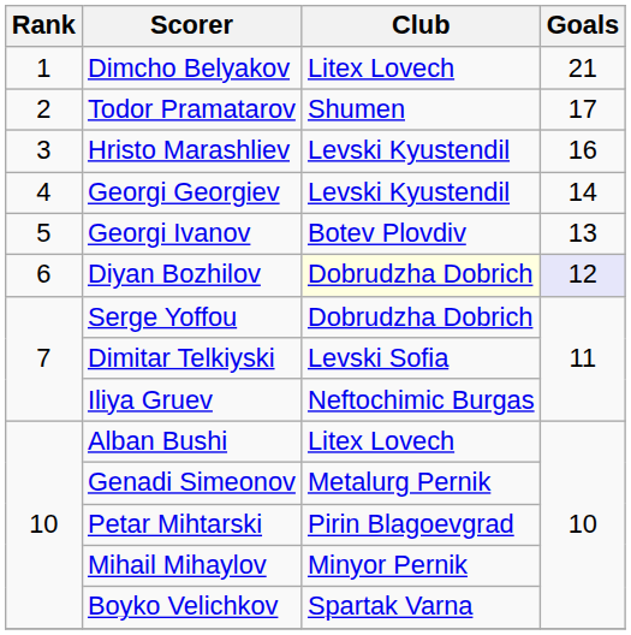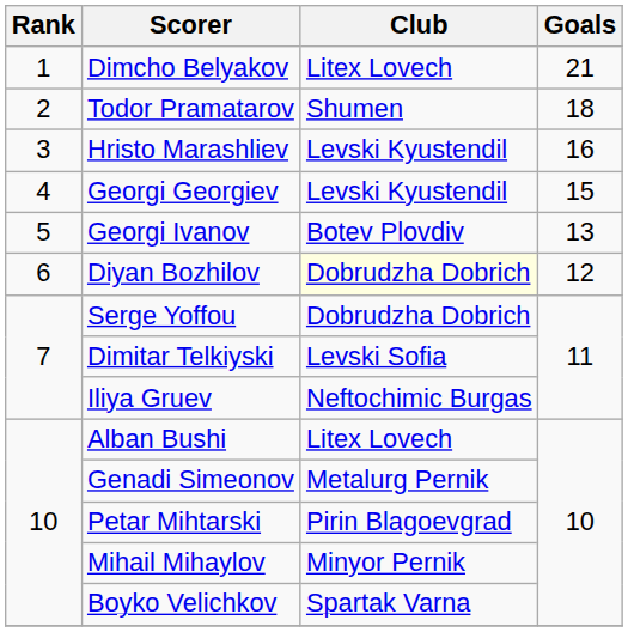 <table class="wikitable" style="text-align:center">
 <tr>
 <th>Rank</th>
 <th>Scorer</th>
 <th>Club</th>
 <th>Goals</th>
 </tr>
 <tr>
 <td>1</td>
 <td align="left"> <a href='#'>Dimcho Belyakov</a></td>
 <td align="left"><a href='#'>Litex Lovech</a></td>
 <td>21</td>
 </tr>
 <tr>
 <td>2</td>
 <td align="left"> <a href='#'>Todor Pramatarov</a></td>
 <td align="left"><a href='#'>Shumen</a></td>
-<td>17</td>
+<td>18</td>
 </tr>
 <tr>
 <td>3</td>
 <td align="left"> <a href='#'>Hristo Marashliev</a></td>
 <td align="left"><a href='#'>Levski Kyustendil</a></td>
 <td>16</td>
 </tr>
 <tr>
 <td>4</td>
 <td align="left"> <a href='#'>Georgi Georgiev</a></td>
 <td align="left"><a href='#'>Levski Kyustendil</a></td>
-<td>14</td>
+<td>15</td>
 </tr>
 <tr>
 <td>5</td>
 <td align="left"> <a href='#'>Georgi Ivanov</a></td>
 <td align="left"><a href='#'>Botev Plovdiv</a></td>
 <td>13</td>
 </tr>
 <tr>
 <td>6</td>
 <td align="left"> <a href='#'>Diyan Bozhilov</a></td>
 <td align="left" style="background: lightyellow;"><a href='#'>Dobrudzha Dobrich</a></td>
-<td style="background: lavender;">12</td>
+<td>12</td>
 </tr>
 <tr>
 <td rowspan="3">7</td>
 <td align="left"> <a href='#'>Serge Yoffou</a></td>
 <td align="left"><a href='#'>Dobrudzha Dobrich</a></td>
 <td rowspan="3">11</td>
 </tr>
 <tr>
 <td align="left"> <a href='#'>Dimitar Telkiyski</a></td>
 <td align="left"><a href='#'>Levski Sofia</a></td>
 </tr>
 <tr>
 <td align="left"> <a href='#'>Iliya Gruev</a></td>
 <td align="left"><a href='#'>Neftochimic Burgas</a></td>
 </tr>
 <tr>
 <td rowspan="5">10</td>
 <td align="left"> <a href='#'>Alban Bushi</a></td>
 <td align="left"><a href='#'>Litex Lovech</a></td>
 <td rowspan="5">10</td>
 </tr>
 <tr>
 <td align="left"> <a href='#'>Genadi Simeonov</a></td>
 <td align="left"><a href='#'>Metalurg Pernik</a></td>
 </tr>
 <tr>
 <td align="left"> <a href='#'>Petar Mihtarski</a></td>
 <td align="left"><a href='#'>Pirin Blagoevgrad</a></td>
 </tr>
 <tr>
 <td align="left"> <a href='#'>Mihail Mihaylov</a></td>
 <td align="left"><a href='#'>Minyor Pernik</a></td>
 </tr>
 <tr>
 <td align="left"> <a href='#'>Boyko Velichkov</a></td>
 <td align="left"><a href='#'>Spartak Varna</a></td>
 </tr>
 <tr>
 </tr>
 </table>
